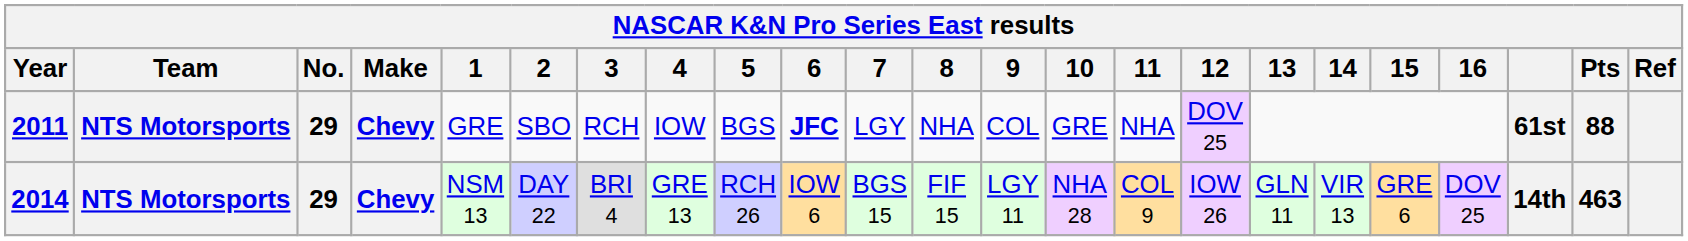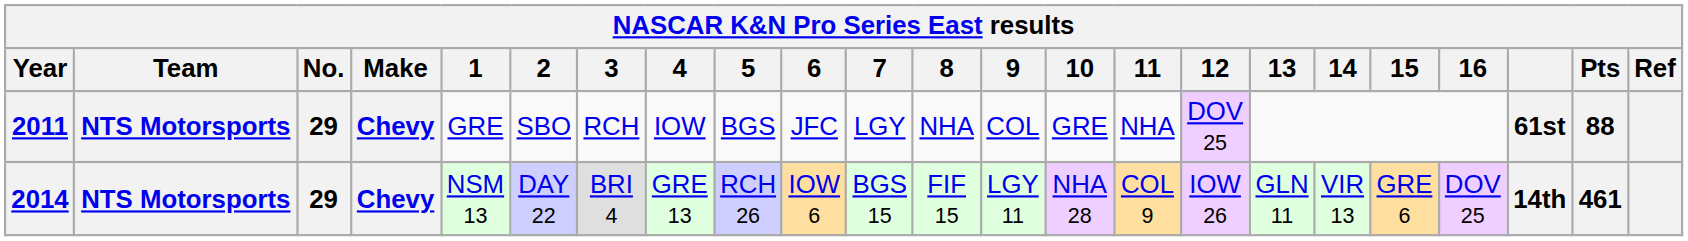 <table class="wikitable" style="text-align:center; font-size:75%">
 <tr>
 <th colspan=45><a href='#'>NASCAR K&N Pro Series East</a> results</th>
 </tr>
 <tr>
 <th>Year</th>
 <th>Team</th>
 <th>No.</th>
 <th>Make</th>
 <th>1</th>
 <th>2</th>
 <th>3</th>
 <th>4</th>
 <th>5</th>
 <th>6</th>
 <th>7</th>
 <th>8</th>
 <th>9</th>
 <th>10</th>
 <th>11</th>
 <th>12</th>
 <th>13</th>
 <th>14</th>
 <th>15</th>
 <th>16</th>
 <th></th>
 <th>Pts</th>
 <th>Ref</th>
 </tr>
 <tr>
 <th><a href='#'>2011</a></th>
 <th><a href='#'>NTS Motorsports</a></th>
 <th>29</th>
 <th><a href='#'>Chevy</a></th>
 <td><a href='#'>GRE</a></td>
 <td><a href='#'>SBO</a></td>
 <td><a href='#'>RCH</a></td>
 <td><a href='#'>IOW</a></td>
 <td><a href='#'>BGS</a></td>
-<td><strong><a href='#'>JFC</a></strong></td>
+<td><a href='#'>JFC</a></td>
 <td><a href='#'>LGY</a></td>
 <td><a href='#'>NHA</a></td>
 <td><a href='#'>COL</a></td>
 <td><a href='#'>GRE</a></td>
 <td><a href='#'>NHA</a></td>
 <td style="background:#EFCFFF;"><a href='#'>DOV</a><br><small>25</small></td>
 <td colspan=4></td>
 <th>61st</th>
 <th>88</th>
 <th></th>
 </tr>
 <tr>
 <th><a href='#'>2014</a></th>
 <th><a href='#'>NTS Motorsports</a></th>
 <th>29</th>
 <th><a href='#'>Chevy</a></th>
 <td style="background:#DFFFDF;"><a href='#'>NSM</a><br><small>13</small></td>
 <td style="background:#CFCFFF;"><a href='#'>DAY</a><br><small>22</small></td>
 <td style="background:#DFDFDF;"><a href='#'>BRI</a><br><small>4</small></td>
 <td style="background:#DFFFDF;"><a href='#'>GRE</a><br><small>13</small></td>
 <td style="background:#CFCFFF;"><a href='#'>RCH</a><br><small>26</small></td>
 <td style="background:#FFDF9F;"><a href='#'>IOW</a><br><small>6</small></td>
 <td style="background:#DFFFDF;"><a href='#'>BGS</a><br><small>15</small></td>
 <td style="background:#DFFFDF;"><a href='#'>FIF</a><br><small>15</small></td>
 <td style="background:#DFFFDF;"><a href='#'>LGY</a><br><small>11</small></td>
 <td style="background:#EFCFFF;"><a href='#'>NHA</a><br><small>28</small></td>
 <td style="background:#FFDF9F;"><a href='#'>COL</a><br><small>9</small></td>
 <td style="background:#EFCFFF;"><a href='#'>IOW</a><br><small>26</small></td>
 <td style="background:#DFFFDF;"><a href='#'>GLN</a><br><small>11</small></td>
 <td style="background:#DFFFDF;"><a href='#'>VIR</a><br><small>13</small></td>
 <td style="background:#FFDF9F;"><a href='#'>GRE</a><br><small>6</small></td>
 <td style="background:#EFCFFF;"><a href='#'>DOV</a><br><small>25</small></td>
 <th>14th</th>
-<th>463</th>
+<th>461</th>
 <th></th>
 </tr>
 </table>
